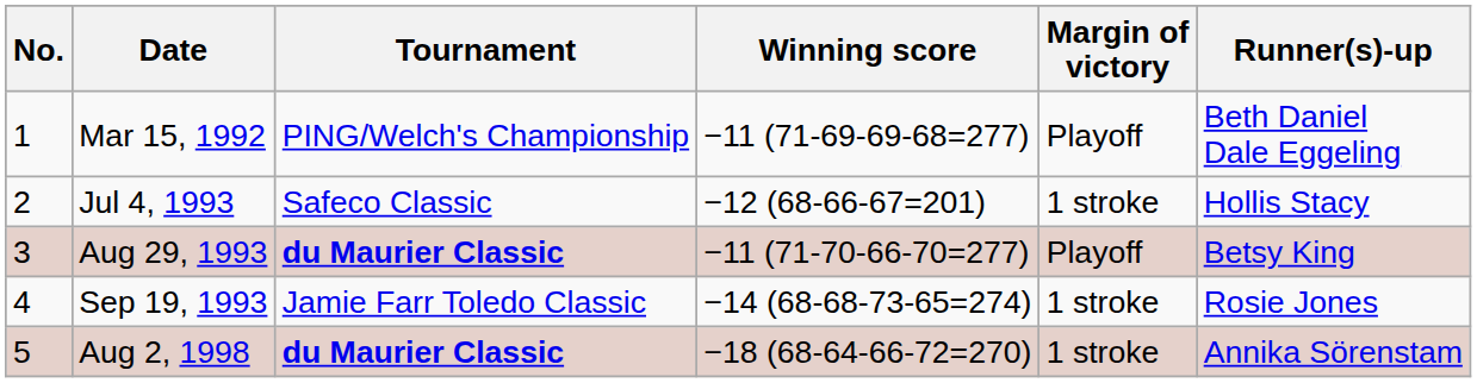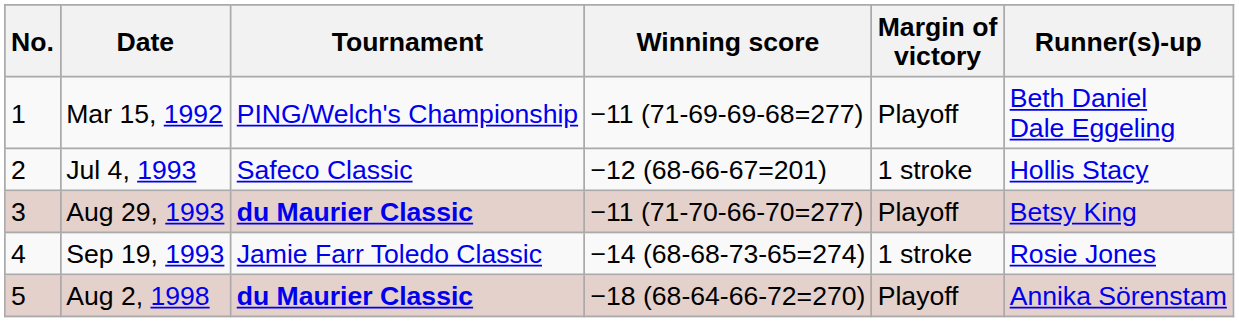 <table class="wikitable" style="font-size:95%;">
 <tr>
 <th>No.</th>
 <th>Date</th>
 <th>Tournament</th>
 <th>Winning score</th>
 <th>Margin of<br>victory</th>
 <th>Runner(s)-up</th>
 </tr>
 <tr>
 <td>1</td>
 <td>Mar 15, <a href='#'>1992</a></td>
 <td><a href='#'>PING/Welch's Championship</a></td>
 <td>−11 (71-69-69-68=277)</td>
 <td>Playoff</td>
 <td> <a href='#'>Beth Daniel</a><br> <a href='#'>Dale Eggeling</a></td>
 </tr>
 <tr>
 <td>2</td>
 <td>Jul 4, <a href='#'>1993</a></td>
 <td><a href='#'>Safeco Classic</a></td>
 <td>−12 (68-66-67=201)</td>
 <td>1 stroke</td>
 <td> <a href='#'>Hollis Stacy</a></td>
 </tr>
 <tr style="background:#e5d1cb;">
 <td>3</td>
 <td>Aug 29, <a href='#'>1993</a></td>
 <td><strong><a href='#'>du Maurier Classic</a></strong></td>
 <td>−11 (71-70-66-70=277)</td>
 <td>Playoff</td>
 <td> <a href='#'>Betsy King</a></td>
 </tr>
 <tr>
 <td>4</td>
 <td>Sep 19, <a href='#'>1993</a></td>
 <td><a href='#'>Jamie Farr Toledo Classic</a></td>
 <td>−14 (68-68-73-65=274)</td>
 <td>1 stroke</td>
 <td> <a href='#'>Rosie Jones</a></td>
 </tr>
 <tr style="background:#e5d1cb;">
 <td>5</td>
 <td>Aug 2, <a href='#'>1998</a></td>
 <td><strong><a href='#'>du Maurier Classic</a></strong></td>
 <td>−18 (68-64-66-72=270)</td>
-<td>1 stroke</td>
+<td>Playoff</td>
 <td> <a href='#'>Annika Sörenstam</a></td>
 </tr>
 </table>
